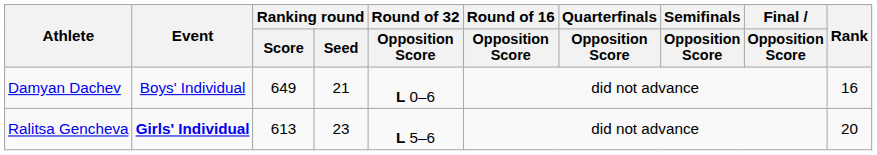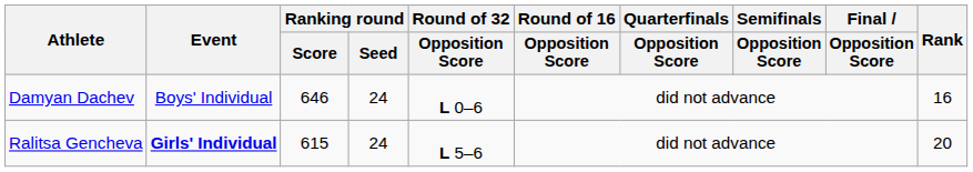 <table class="wikitable" style="font-size:90%;">
 <tr>
 <th rowspan="2">Athlete</th>
 <th rowspan="2">Event</th>
 <th colspan="2">Ranking round</th>
 <th>Round of 32</th>
 <th>Round of 16</th>
 <th>Quarterfinals</th>
 <th>Semifinals</th>
 <th>Final / </th>
 <th rowspan=2>Rank</th>
 </tr>
 <tr style="font-size:95%">
 <th>Score</th>
 <th>Seed</th>
 <th>Opposition<br>Score</th>
 <th>Opposition<br>Score</th>
 <th>Opposition<br>Score</th>
 <th>Opposition<br>Score</th>
 <th>Opposition<br>Score</th>
 </tr>
 <tr align=center>
 <td align=left><a href='#'>Damyan Dachev</a></td>
 <td><a href='#'>Boys' Individual</a></td>
-<td>649</td>
-<td>21</td>
+<td>646</td>
+<td>24</td>
 <td><br><strong>L</strong> 0–6</td>
 <td colspan=4>did not advance</td>
 <td>16</td>
 </tr>
 <tr align=center>
 <td align=left><a href='#'>Ralitsa Gencheva</a></td>
 <td><strong><a href='#'>Girls' Individual</a></strong></td>
-<td>613</td>
-<td>23</td>
+<td>615</td>
+<td>24</td>
 <td><br><strong>L</strong> 5–6</td>
 <td colspan=4>did not advance</td>
 <td>20</td>
 </tr>
 </table>
